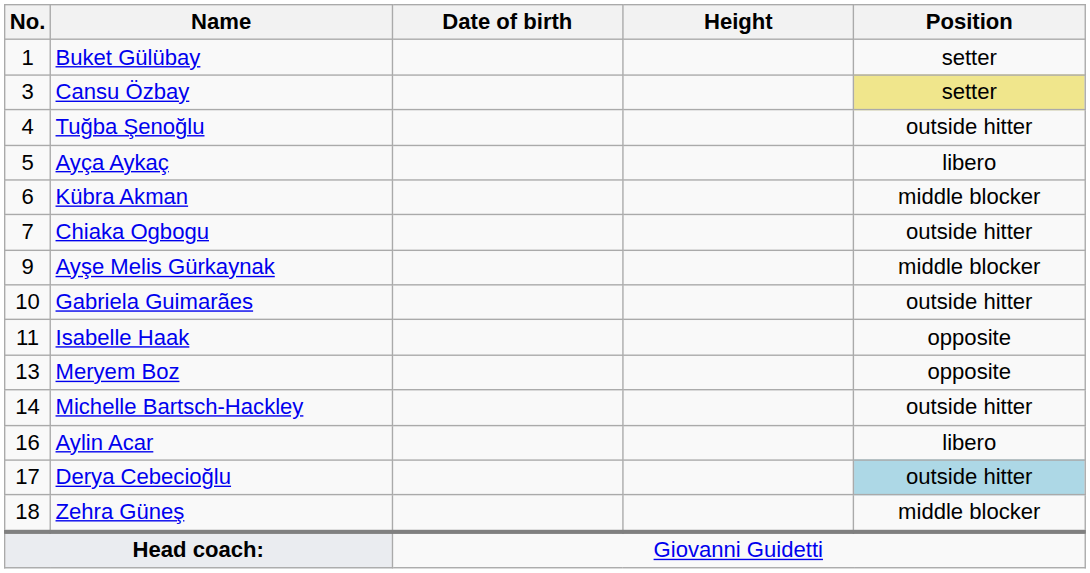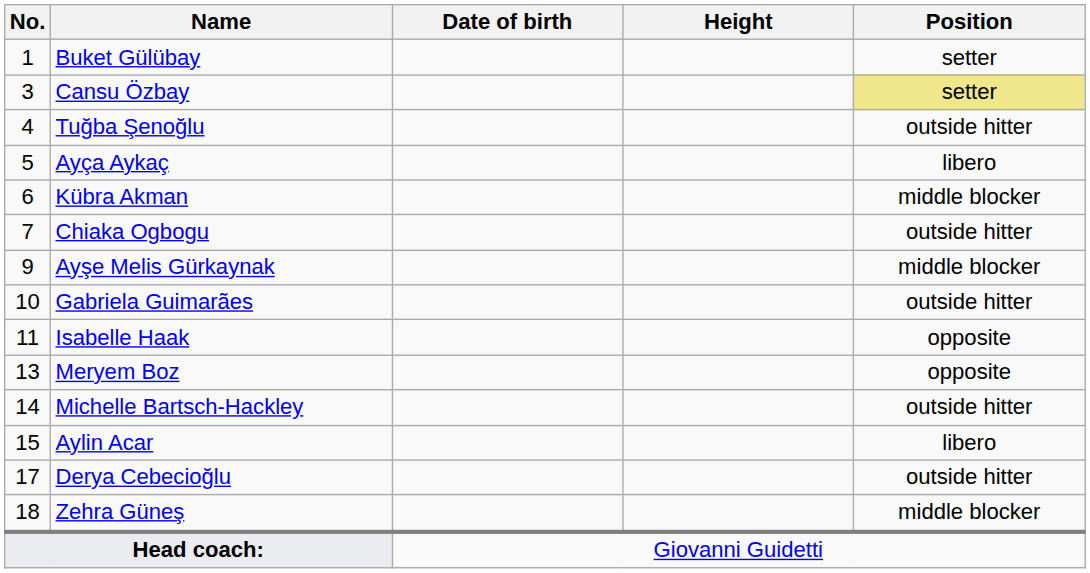 <table class="wikitable sortable" style="font-size:100%; text-align:center">
 <tr>
 <th>No.</th>
 <th style="width:15em">Name</th>
 <th style="width:10em">Date of birth</th>
 <th style="width:10em">Height</th>
 <th style="width:10em">Position</th>
 </tr>
 <tr>
 <td>1</td>
 <td align=left> <a href='#'>Buket Gülübay</a></td>
 <td align=right></td>
 <td></td>
 <td>setter</td>
 </tr>
 <tr>
 <td>3</td>
 <td align=left> <a href='#'>Cansu Özbay</a></td>
 <td align=right></td>
 <td></td>
 <td style="background: khaki;">setter</td>
 </tr>
 <tr>
 <td>4</td>
 <td align=left> <a href='#'>Tuğba Şenoğlu</a></td>
 <td align=right></td>
 <td></td>
 <td>outside hitter</td>
 </tr>
 <tr>
 <td>5</td>
 <td align=left> <a href='#'>Ayça Aykaç</a></td>
 <td align=right></td>
 <td></td>
 <td>libero</td>
 </tr>
 <tr>
 <td>6</td>
 <td align=left> <a href='#'>Kübra Akman</a></td>
 <td align=right></td>
 <td></td>
 <td>middle blocker</td>
 </tr>
 <tr>
 <td>7</td>
 <td align=left> <a href='#'>Chiaka Ogbogu</a></td>
 <td align=right></td>
 <td></td>
 <td>outside hitter</td>
 </tr>
 <tr>
 <td>9</td>
 <td align=left> <a href='#'>Ayşe Melis Gürkaynak</a></td>
 <td align=right></td>
 <td></td>
 <td>middle blocker</td>
 </tr>
 <tr>
 <td>10</td>
 <td align=left> <a href='#'>Gabriela Guimarães</a></td>
 <td align=right></td>
 <td></td>
 <td>outside hitter</td>
 </tr>
 <tr>
 <td>11</td>
 <td align=left> <a href='#'>Isabelle Haak</a></td>
 <td align=right></td>
 <td></td>
 <td>opposite</td>
 </tr>
 <tr>
 <td>13</td>
 <td align=left> <a href='#'>Meryem Boz</a></td>
 <td align=right></td>
 <td></td>
 <td>opposite</td>
 </tr>
 <tr>
 <td>14</td>
 <td align=left> <a href='#'>Michelle Bartsch-Hackley</a></td>
 <td align=right></td>
 <td></td>
 <td>outside hitter</td>
 </tr>
 <tr>
-<td>16</td>
+<td>15</td>
 <td align=left> <a href='#'>Aylin Acar</a></td>
 <td align=right></td>
 <td></td>
 <td>libero</td>
 </tr>
 <tr>
 <td>17</td>
 <td align=left> <a href='#'>Derya Cebecioğlu</a></td>
 <td align=right></td>
 <td></td>
-<td style="background: lightblue;">outside hitter</td>
+<td>outside hitter</td>
 </tr>
 <tr>
 <td>18</td>
 <td align=left> <a href='#'>Zehra Güneş</a></td>
 <td align=right></td>
 <td></td>
 <td>middle blocker</td>
 </tr>
 <tr style="border-top: 3px solid grey">
 <td colspan=2 style="background:#EAECF0"><strong>Head coach:</strong></td>
 <td colspan=3> <a href='#'>Giovanni Guidetti</a></td>
 </tr>
 </table>
